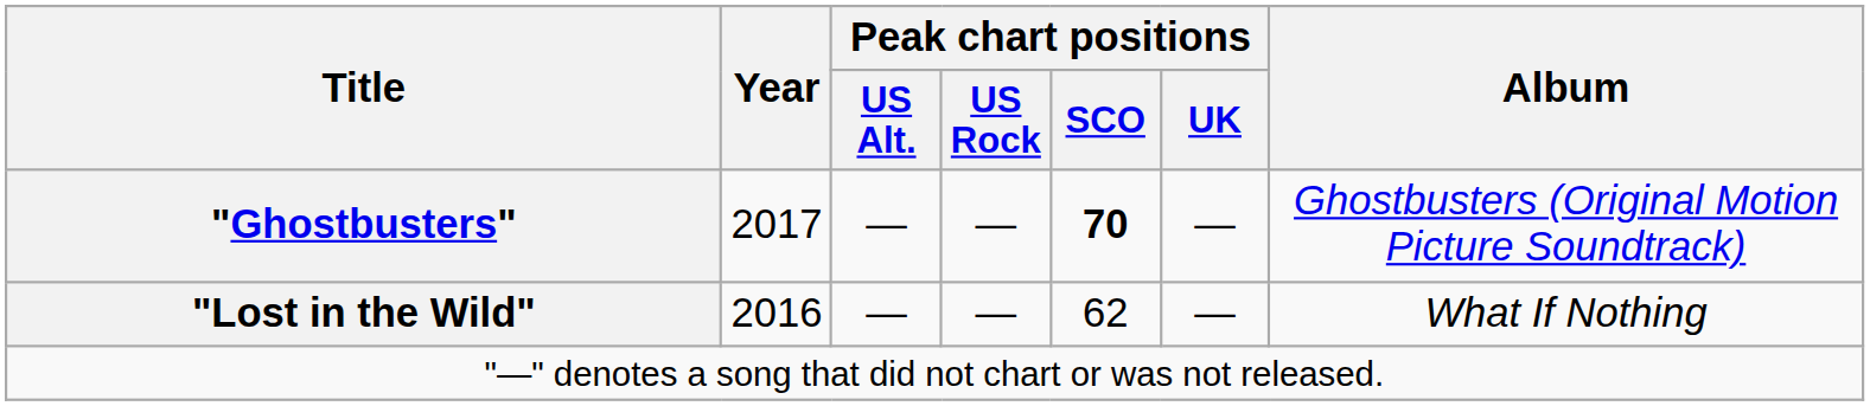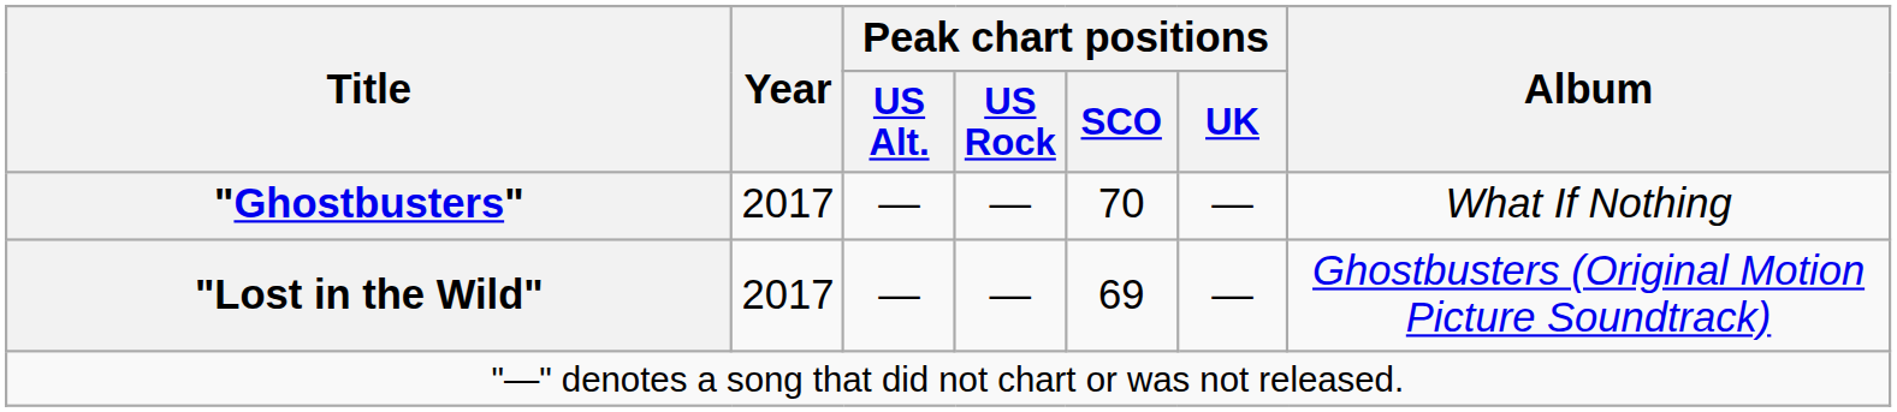 <table class="wikitable plainrowheaders" style="text-align:center;">
 <tr>
 <th scope="col" rowspan="2" style="width:17em;">Title</th>
 <th scope="col" rowspan="2" style="width:1em;">Year</th>
 <th scope="col" colspan="4">Peak chart positions</th>
 <th scope="col" rowspan="2" style="width:14em;">Album</th>
 </tr>
 <tr>
 <th scope="col" style="width:2.5em;font-size:90%;"><a href='#'>US<br>Alt.</a><br></th>
 <th scope="col" style="width:2.5em;font-size:90%;"><a href='#'>US<br>Rock</a><br></th>
 <th scope="col" style="width:2.5em;font-size:90%;"><a href='#'>SCO</a><br></th>
 <th scope="col" style="width:2.5em;font-size:90%;"><a href='#'>UK</a><br></th>
 </tr>
 <tr>
 <th scope="row">"<a href='#'>Ghostbusters</a>"</th>
 <td>2017</td>
 <td>—</td>
 <td>—</td>
-<td><strong>70</strong></td>
+<td>70</td>
 <td>—</td>
-<td><em><a href='#'>Ghostbusters (Original Motion Picture Soundtrack)</a></em></td>
+<td><em>What If Nothing</em></td>
 </tr>
 <tr>
 <th scope="row">"Lost in the Wild"</th>
-<td>2016</td>
+<td>2017</td>
 <td>—</td>
 <td>—</td>
-<td>62</td>
+<td>69</td>
 <td>—</td>
-<td><em>What If Nothing</em></td>
+<td><em><a href='#'>Ghostbusters (Original Motion Picture Soundtrack)</a></em></td>
 </tr>
 <tr>
 <td colspan="20" style="font-size:85%;">"—" denotes a song that did not chart or was not released.</td>
 </tr>
 </table>
